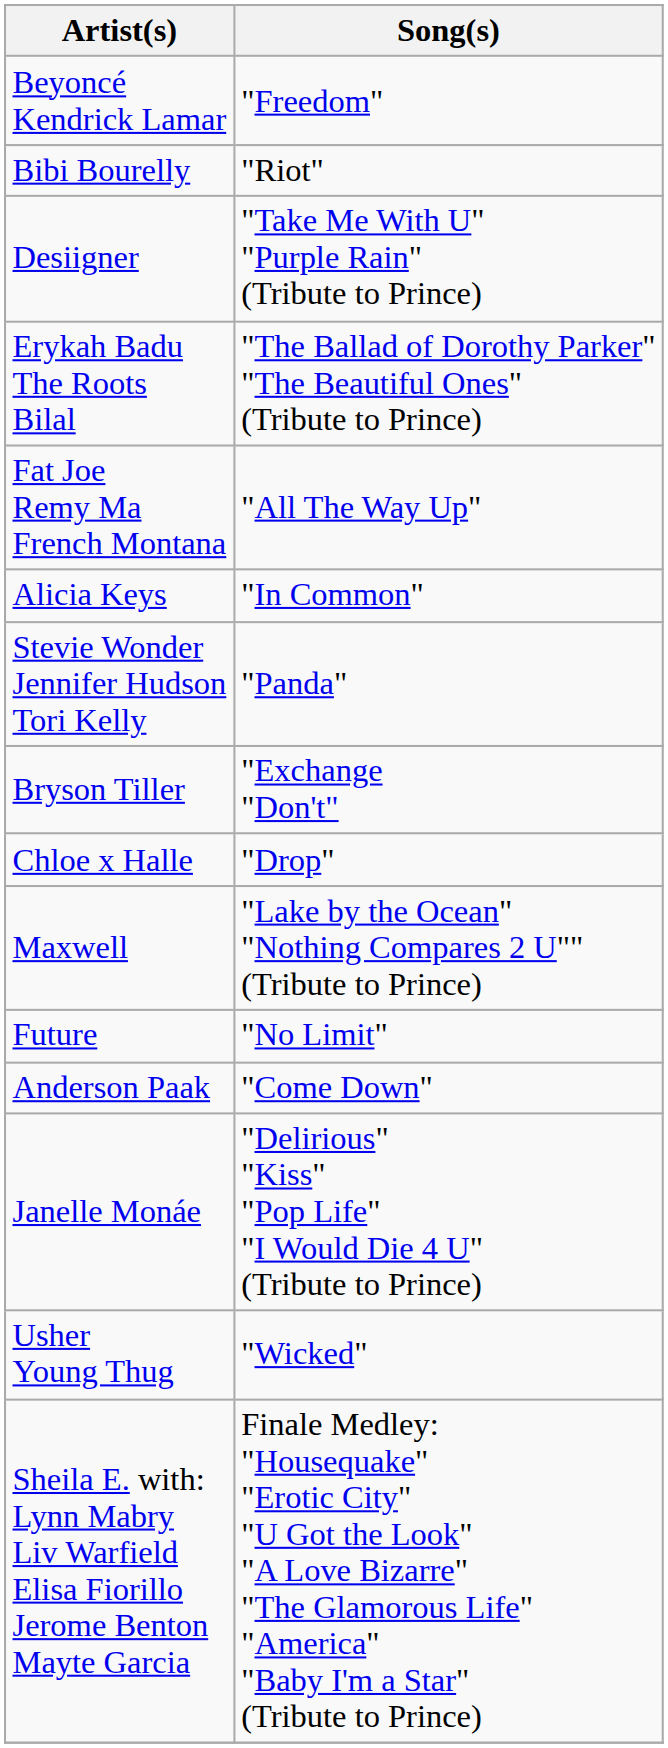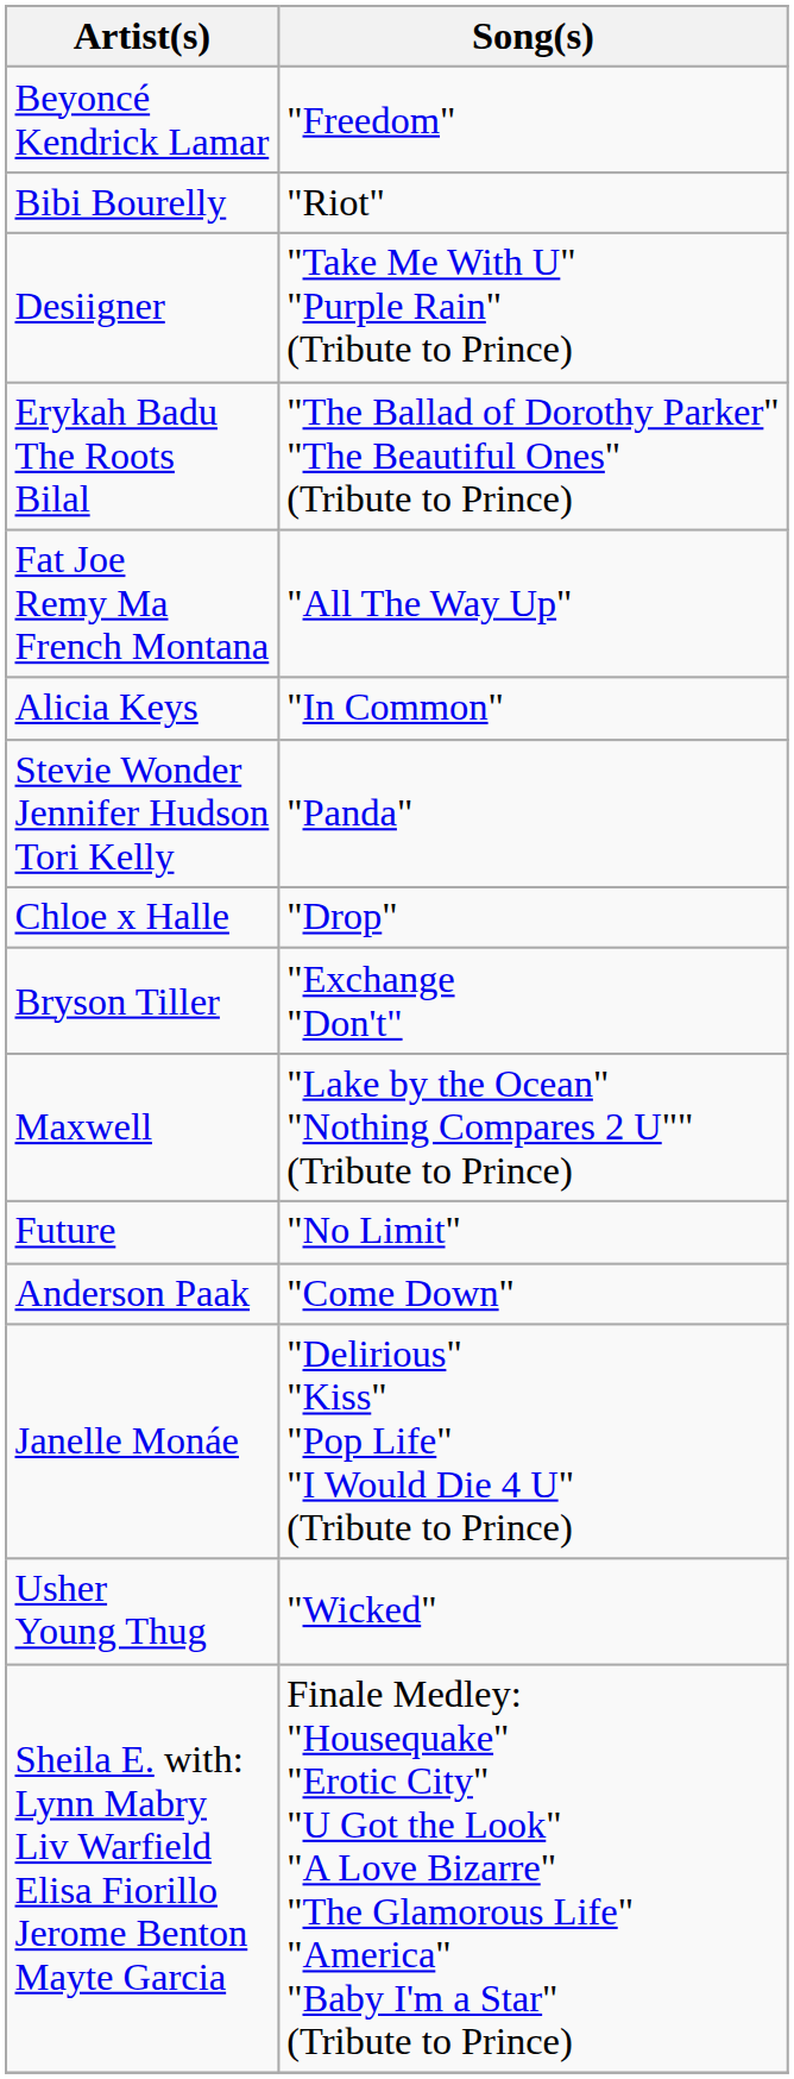 <table class="wikitable">
 <tr>
 <th>Artist(s)</th>
 <th>Song(s)</th>
 </tr>
 <tr>
 <td><a href='#'>Beyoncé</a><br><a href='#'>Kendrick Lamar</a></td>
 <td>"<a href='#'>Freedom</a>"</td>
 </tr>
 <tr>
 <td><a href='#'>Bibi Bourelly</a></td>
 <td>"Riot"</td>
 </tr>
 <tr>
 <td><a href='#'>Desiigner</a></td>
 <td>"<a href='#'>Take Me With U</a>"<br>"<a href='#'>Purple Rain</a>"<br>(Tribute to Prince)</td>
 </tr>
 <tr>
 <td><a href='#'>Erykah Badu</a><br><a href='#'>The Roots</a><br><a href='#'>Bilal</a></td>
 <td>"<a href='#'>The Ballad of Dorothy Parker</a>"<br>"<a href='#'>The Beautiful Ones</a>"<br>(Tribute to Prince)<br></td>
 </tr>
 <tr>
 <td><a href='#'>Fat Joe</a><br><a href='#'>Remy Ma</a><br><a href='#'>French Montana</a><br></td>
 <td>"<a href='#'>All The Way Up</a>"</td>
 </tr>
 <tr>
 <td><a href='#'>Alicia Keys</a></td>
 <td>"<a href='#'>In Common</a>"</td>
 </tr>
 <tr>
 <td><a href='#'>Stevie Wonder</a><br><a href='#'>Jennifer Hudson</a><br><a href='#'>Tori Kelly</a><br></td>
 <td>"<a href='#'>Panda</a>"</td>
 </tr>
 <tr>
+<td><a href='#'>Chloe x Halle</a></td>
+<td>"<a href='#'>Drop</a>"</td>
+</tr>
+<tr>
 <td><a href='#'>Bryson Tiller</a></td>
 <td>"<a href='#'>Exchange</a><br>"<a href='#'>Don't"</a></td>
-</tr>
-<tr>
-<td><a href='#'>Chloe x Halle</a></td>
-<td>"<a href='#'>Drop</a>"</td>
 </tr>
 <tr>
 <td><a href='#'>Maxwell</a></td>
 <td>"<a href='#'>Lake by the Ocean</a>"<br>"<a href='#'>Nothing Compares 2 U</a>""<br>(Tribute to Prince)<br></td>
 </tr>
 <tr>
 <td><a href='#'>Future</a></td>
 <td>"<a href='#'>No Limit</a>"</td>
 </tr>
 <tr>
 <td><a href='#'>Anderson Paak</a></td>
 <td>"<a href='#'>Come Down</a>"</td>
 </tr>
 <tr>
 <td><a href='#'>Janelle Monáe</a></td>
 <td>"<a href='#'>Delirious</a>"<br>"<a href='#'>Kiss</a>"<br>"<a href='#'>Pop Life</a>"<br>"<a href='#'>I Would Die 4 U</a>"<br>(Tribute to Prince)</td>
 </tr>
 <tr>
 <td><a href='#'>Usher</a><br><a href='#'>Young Thug</a></td>
 <td>"<a href='#'>Wicked</a>"</td>
 </tr>
 <tr>
 <td><a href='#'>Sheila E.</a> with:<br><a href='#'>Lynn Mabry</a><br><a href='#'>Liv Warfield</a><br><a href='#'>Elisa Fiorillo</a><br><a href='#'>Jerome Benton</a><br><a href='#'>Mayte Garcia</a></td>
 <td>Finale Medley:<br>"<a href='#'>Housequake</a>"<br>"<a href='#'>Erotic City</a>"<br>"<a href='#'>U Got the Look</a>"<br>"<a href='#'>A Love Bizarre</a>"<br>"<a href='#'>The Glamorous Life</a>"<br>"<a href='#'>America</a>"<br>"<a href='#'>Baby I'm a Star</a>"<br>(Tribute to Prince)</td>
 </tr>
 <tr>
 </tr>
 </table>
